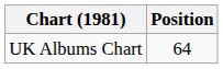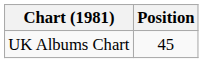 <table class="wikitable" style="text-align:center;">
 <tr>
 <th scope="col">Chart (1981)</th>
 <th scope="col">Position</th>
 </tr>
 <tr>
 <td scope="row" align="left">UK Albums Chart</td>
-<td>64</td>
+<td>45</td>
 </tr>
 </table>
